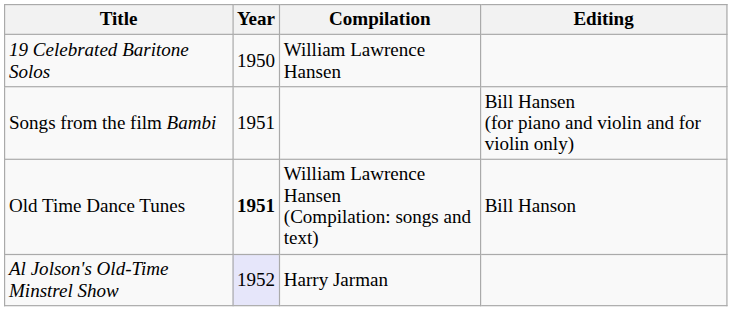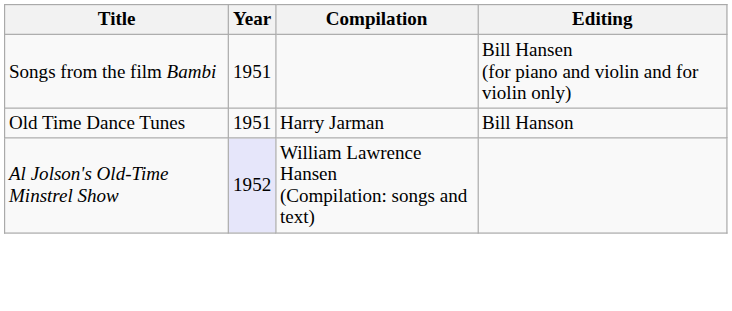 <table class="wikitable">
 <tr>
 <th>Title</th>
 <th>Year</th>
 <th>Compilation</th>
 <th>Editing</th>
-</tr>
-<tr>
-<td><em>19 Celebrated Baritone Solos</em></td>
-<td>1950</td>
-<td>William Lawrence Hansen</td>
-<td></td>
 </tr>
 <tr>
 <td>Songs from the film <em>Bambi</em></td>
 <td>1951</td>
 <td></td>
 <td>Bill Hansen<br>(for piano and violin and for violin only)</td>
 </tr>
 <tr>
 <td>Old Time Dance Tunes</td>
-<td><strong>1951</strong></td>
-<td>William Lawrence Hansen<br>(Compilation: songs and text)</td>
+<td>1951</td>
+<td>Harry Jarman</td>
 <td>Bill Hanson</td>
 </tr>
 <tr>
 <td><em>Al Jolson's Old-Time Minstrel Show</em> </td>
 <td style="background: lavender;">1952</td>
-<td>Harry Jarman</td>
+<td>William Lawrence Hansen<br>(Compilation: songs and text)</td>
 <td></td>
 </tr>
 </table>
